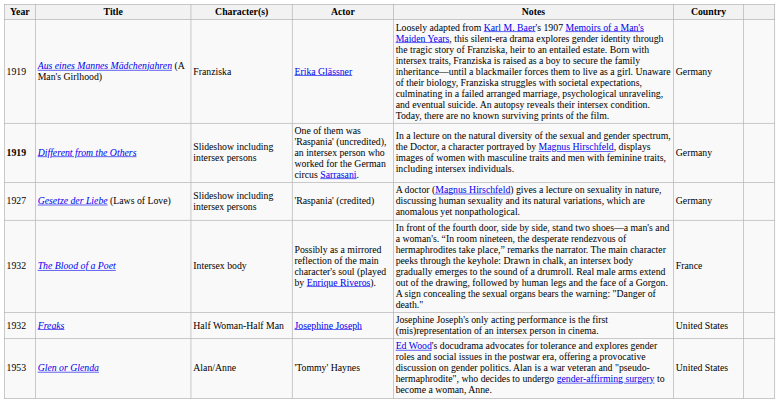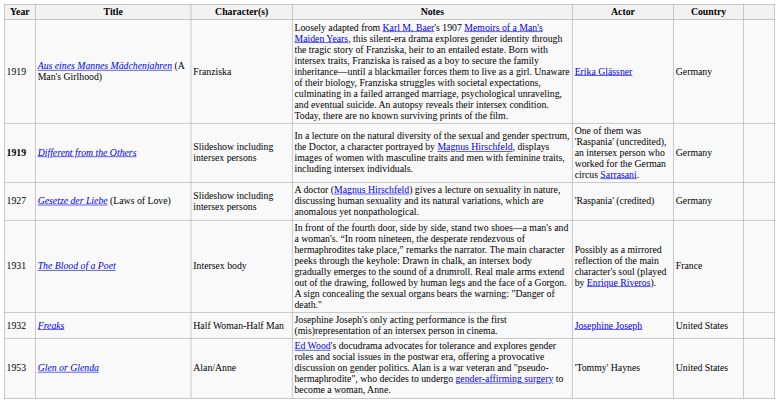 <table class="wikitable sortable" style="width: 100%">
 <tr>
 <th style="width:4%;">Year</th>
 <th style="width:20%;">Title</th>
 <th style="width:13%;">Character(s)</th>
+<th style="width:36%;">Notes</th>
 <th style="width:13%;">Actor</th>
-<th style="width:36%;">Notes</th>
 <th style="width:9%;">Country</th>
 <th style="width:4%;" class="unsortable"></th>
 </tr>
 <tr>
 <td>1919</td>
 <td><em><a href='#'>Aus eines Mannes Mädchenjahren</a></em> (A Man's Girlhood)</td>
 <td>Franziska</td>
+<td>Loosely adapted from <a href='#'>Karl M. Baer</a>'s 1907 <a href='#'>Memoirs of a Man's Maiden Years</a>, this silent-era drama explores gender identity through the tragic story of Franziska, heir to an entailed estate. Born with intersex traits, Franziska is raised as a boy to secure the family inheritance—until a blackmailer forces them to live as a girl. Unaware of their biology, Franziska struggles with societal expectations, culminating in a failed arranged marriage, psychological unraveling, and eventual suicide. An autopsy reveals their intersex condition.<br>Today, there are no known surviving prints of the film.</td>
 <td><a href='#'>Erika Glässner</a></td>
-<td>Loosely adapted from <a href='#'>Karl M. Baer</a>'s 1907 <a href='#'>Memoirs of a Man's Maiden Years</a>, this silent-era drama explores gender identity through the tragic story of Franziska, heir to an entailed estate. Born with intersex traits, Franziska is raised as a boy to secure the family inheritance—until a blackmailer forces them to live as a girl. Unaware of their biology, Franziska struggles with societal expectations, culminating in a failed arranged marriage, psychological unraveling, and eventual suicide. An autopsy reveals their intersex condition.<br>Today, there are no known surviving prints of the film.</td>
 <td>Germany</td>
 <td></td>
 </tr>
 <tr>
 <td><strong>1919</strong></td>
 <td><em><a href='#'>Different from the Others</a></em></td>
 <td>Slideshow including intersex persons</td>
+<td>In a lecture on the natural diversity of the sexual and gender spectrum, the Doctor, a character portrayed by <a href='#'>Magnus Hirschfeld</a>, displays images of women with masculine traits and men with feminine traits, including intersex individuals.</td>
 <td>One of them was 'Raspania' (uncredited), an intersex person who worked for the German circus <a href='#'>Sarrasani</a>.</td>
-<td>In a lecture on the natural diversity of the sexual and gender spectrum, the Doctor, a character portrayed by <a href='#'>Magnus Hirschfeld</a>, displays images of women with masculine traits and men with feminine traits, including intersex individuals.</td>
 <td>Germany</td>
 <td></td>
 </tr>
 <tr>
 <td>1927</td>
 <td><em><a href='#'>Gesetze der Liebe</a></em> (Laws of Love)</td>
 <td>Slideshow including intersex persons</td>
+<td>A doctor (<a href='#'>Magnus Hirschfeld</a>) gives a lecture on sexuality in nature, discussing human sexuality and its natural variations, which are anomalous yet nonpathological.</td>
 <td>'Raspania' (credited)</td>
-<td>A doctor (<a href='#'>Magnus Hirschfeld</a>) gives a lecture on sexuality in nature, discussing human sexuality and its natural variations, which are anomalous yet nonpathological.</td>
 <td>Germany</td>
 <td></td>
 </tr>
 <tr>
-<td>1932</td>
+<td>1931</td>
 <td><em><a href='#'>The Blood of a Poet</a></em></td>
 <td>Intersex body</td>
+<td>In front of the fourth door, side by side, stand two shoes—a man's and a woman's. “In room nineteen, the desperate rendezvous of hermaphrodites take place,” remarks the narrator. The main character peeks through the keyhole: Drawn in chalk, an intersex body gradually emerges to the sound of a drumroll. Real male arms extend out of the drawing, followed by human legs and the face of a Gorgon. A sign concealing the sexual organs bears the warning: "Danger of death."</td>
 <td>Possibly as a mirrored reflection of the main character's soul (played by <a href='#'>Enrique Riveros</a>).</td>
-<td>In front of the fourth door, side by side, stand two shoes—a man's and a woman's. “In room nineteen, the desperate rendezvous of hermaphrodites take place,” remarks the narrator. The main character peeks through the keyhole: Drawn in chalk, an intersex body gradually emerges to the sound of a drumroll. Real male arms extend out of the drawing, followed by human legs and the face of a Gorgon. A sign concealing the sexual organs bears the warning: "Danger of death."</td>
 <td>France</td>
 <td></td>
 </tr>
 <tr>
 <td>1932</td>
 <td><em><a href='#'>Freaks</a></em></td>
 <td>Half Woman-Half Man</td>
+<td>Josephine Joseph's only acting performance is the first (mis)representation of an intersex person in cinema.</td>
 <td><a href='#'>Josephine Joseph</a></td>
-<td>Josephine Joseph's only acting performance is the first (mis)representation of an intersex person in cinema.</td>
 <td>United States</td>
 <td></td>
 </tr>
 <tr>
 <td>1953</td>
 <td><em><a href='#'>Glen or Glenda</a></em></td>
 <td>Alan/Anne</td>
+<td><a href='#'>Ed Wood</a>'s docudrama advocates for tolerance and explores gender roles and social issues in the postwar era, offering a provocative discussion on gender politics. Alan is a war veteran and "pseudo-hermaphrodite", who decides to undergo <a href='#'>gender-affirming surgery</a> to become a woman, Anne.</td>
 <td>'Tommy' Haynes</td>
-<td><a href='#'>Ed Wood</a>'s docudrama advocates for tolerance and explores gender roles and social issues in the postwar era, offering a provocative discussion on gender politics. Alan is a war veteran and "pseudo-hermaphrodite", who decides to undergo <a href='#'>gender-affirming surgery</a> to become a woman, Anne.</td>
 <td>United States</td>
 <td></td>
 </tr>
 </table>
